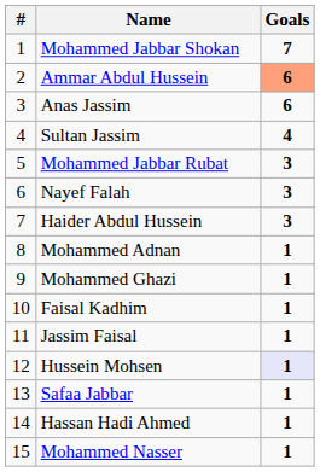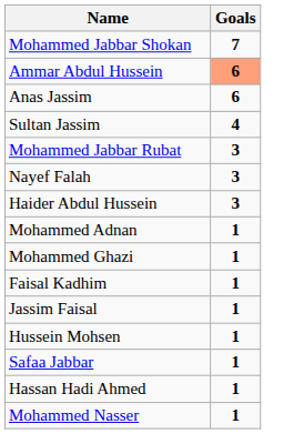 <table class="wikitable" style="text-align: center;font-size:100%">
 <tr>
-<th width=20>#</th>
 <th width=190>Name</th>
 <th width=40>Goals</th>
 </tr>
 <tr>
-<td>1</td>
 <td align=left><a href='#'>Mohammed Jabbar Shokan</a></td>
 <td><strong>7</strong></td>
 </tr>
 <tr>
-<td>2</td>
 <td align=left><a href='#'>Ammar Abdul Hussein</a></td>
 <td style="background: lightsalmon;"><strong>6</strong></td>
 </tr>
 <tr>
-<td>3</td>
 <td align=left>Anas Jassim</td>
 <td><strong>6</strong></td>
 </tr>
 <tr>
-<td>4</td>
 <td align=left>Sultan Jassim</td>
 <td><strong>4</strong></td>
 </tr>
 <tr>
-<td>5</td>
 <td align=left><a href='#'>Mohammed Jabbar Rubat</a></td>
 <td><strong>3</strong></td>
 </tr>
 <tr>
-<td>6</td>
 <td align=left>Nayef Falah</td>
 <td><strong>3</strong></td>
 </tr>
 <tr>
-<td>7</td>
 <td align=left>Haider Abdul Hussein</td>
 <td><strong>3</strong></td>
 </tr>
 <tr>
-<td>8</td>
 <td align=left>Mohammed Adnan</td>
 <td><strong>1</strong></td>
 </tr>
 <tr>
-<td>9</td>
 <td align=left>Mohammed Ghazi</td>
 <td><strong>1</strong></td>
 </tr>
 <tr>
-<td>10</td>
 <td align=left>Faisal Kadhim</td>
 <td><strong>1</strong></td>
 </tr>
 <tr>
-<td>11</td>
 <td align=left>Jassim Faisal</td>
 <td><strong>1</strong></td>
 </tr>
 <tr>
-<td>12</td>
 <td align=left>Hussein Mohsen</td>
-<td style="background: lavender;"><strong>1</strong></td>
+<td><strong>1</strong></td>
 </tr>
 <tr>
-<td>13</td>
 <td align=left><a href='#'>Safaa Jabbar</a></td>
 <td><strong>1</strong></td>
 </tr>
 <tr>
-<td>14</td>
 <td align=left>Hassan Hadi Ahmed</td>
 <td><strong>1</strong></td>
 </tr>
 <tr>
-<td>15</td>
 <td align=left><a href='#'>Mohammed Nasser</a></td>
 <td><strong>1</strong></td>
 </tr>
 </table>
